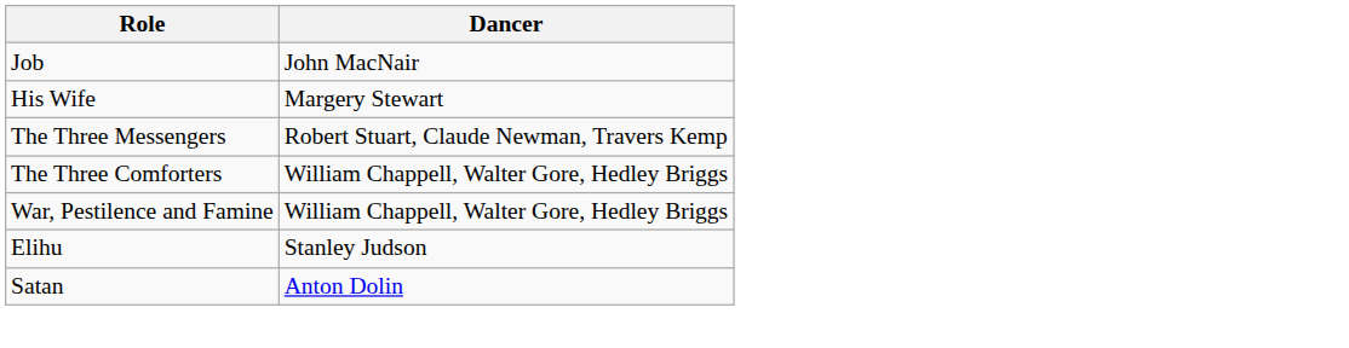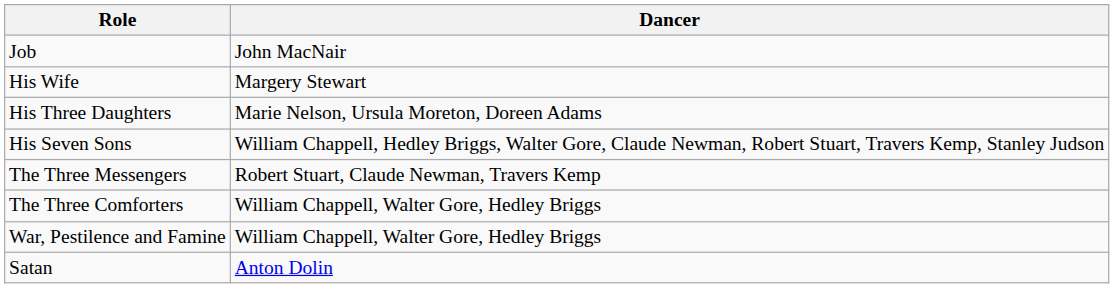 <table class="wikitable plainrowheaders" style="text-align: left; margin-right: 0;">
 <tr>
 <th scope="col">Role</th>
 <th scope="col">Dancer</th>
 </tr>
 <tr>
 <td>Job</td>
 <td>John MacNair</td>
 </tr>
 <tr>
 <td>His Wife</td>
 <td>Margery Stewart</td>
 </tr>
 <tr>
+<td>His Three Daughters</td>
+<td>Marie Nelson, Ursula Moreton, Doreen Adams</td>
+</tr>
+<tr>
+<td>His Seven Sons</td>
+<td>William Chappell, Hedley Briggs, Walter Gore, Claude Newman, Robert Stuart, Travers Kemp, Stanley Judson</td>
+</tr>
+<tr>
 <td>The Three Messengers</td>
 <td>Robert Stuart, Claude Newman, Travers Kemp</td>
 </tr>
 <tr>
 <td>The Three Comforters</td>
 <td>William Chappell, Walter Gore, Hedley Briggs</td>
 </tr>
 <tr>
 <td>War, Pestilence and Famine</td>
 <td>William Chappell, Walter Gore, Hedley Briggs</td>
 </tr>
 <tr>
-<td>Elihu</td>
-<td>Stanley Judson</td>
-</tr>
-<tr>
 <td>Satan</td>
 <td><a href='#'>Anton Dolin</a></td>
 </tr>
 </table>
